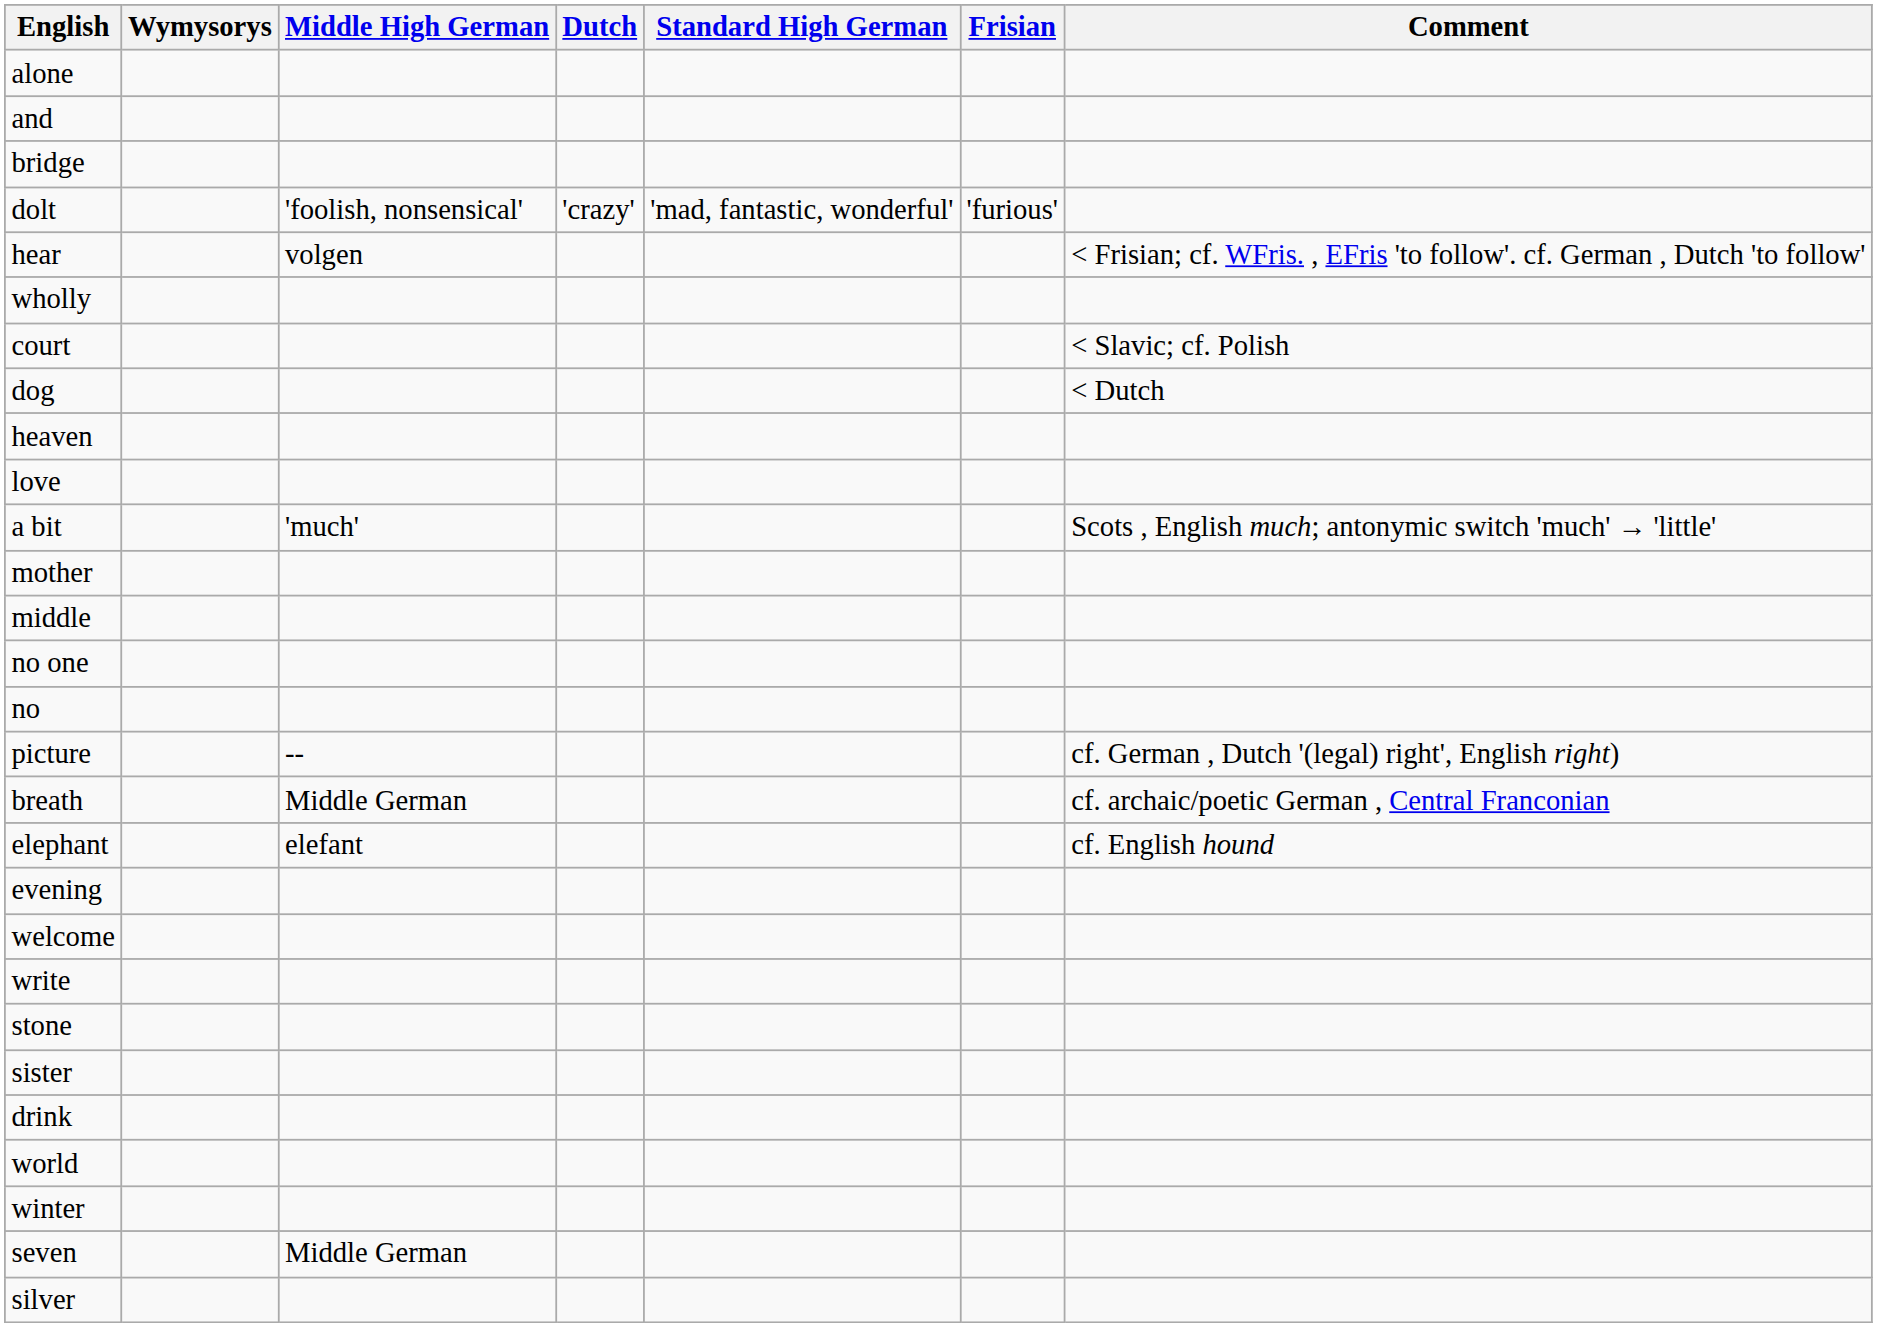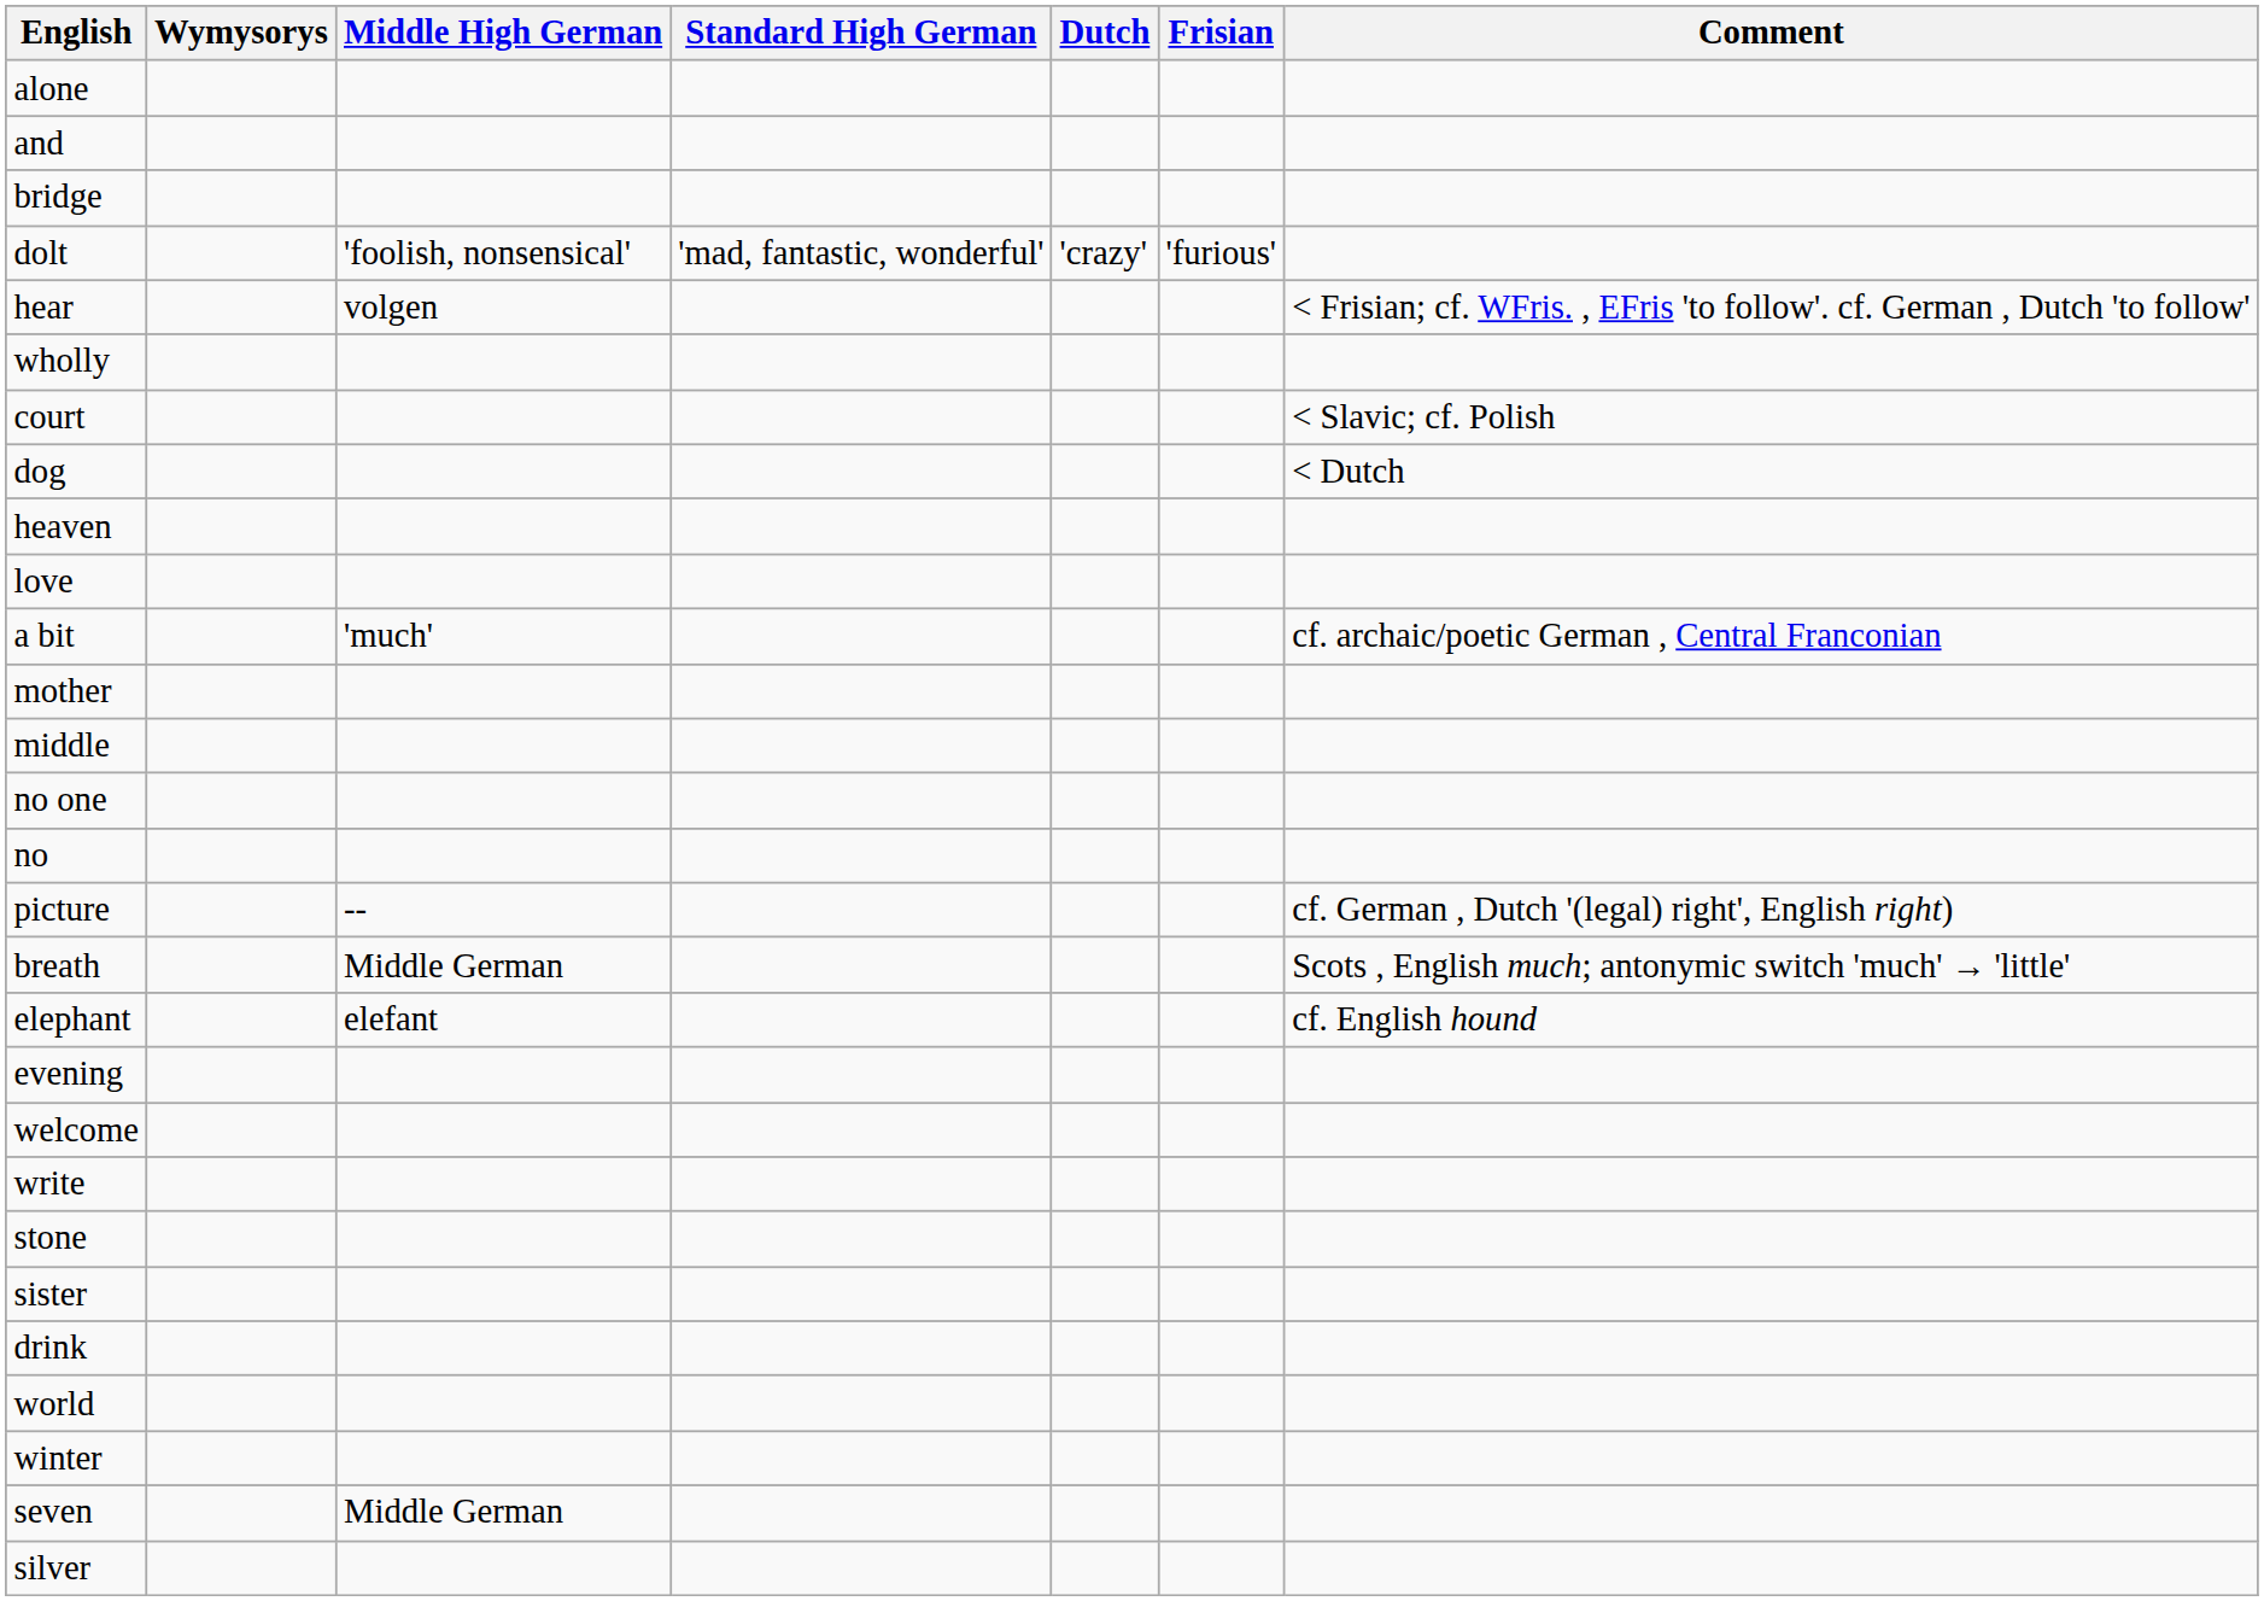 <table class="wikitable">
 <tr>
 <th>English</th>
 <th>Wymysorys</th>
 <th><a href='#'>Middle High German</a></th>
+<th><a href='#'>Standard High German</a></th>
 <th><a href='#'>Dutch</a></th>
-<th><a href='#'>Standard High German</a></th>
 <th><a href='#'>Frisian</a></th>
 <th>Comment</th>
 </tr>
 <tr>
 <td>alone</td>
 <td></td>
 <td></td>
 <td></td>
 <td></td>
 <td></td>
 <td></td>
 </tr>
 <tr>
 <td>and</td>
 <td></td>
 <td></td>
 <td></td>
 <td></td>
 <td></td>
 <td></td>
 </tr>
 <tr>
 <td>bridge</td>
 <td></td>
 <td></td>
 <td></td>
 <td></td>
 <td></td>
 <td></td>
 </tr>
 <tr>
 <td>dolt</td>
 <td></td>
 <td> 'foolish, nonsensical'</td>
+<td> 'mad, fantastic, wonderful'</td>
 <td> 'crazy'</td>
-<td> 'mad, fantastic, wonderful'</td>
 <td> 'furious'</td>
 <td></td>
 </tr>
 <tr>
 <td>hear</td>
 <td></td>
 <td>volgen</td>
 <td></td>
 <td></td>
 <td></td>
 <td>< Frisian; cf. <a href='#'>WFris.</a> , <a href='#'>EFris</a>  'to follow'. cf. German , Dutch  'to follow'</td>
 </tr>
 <tr>
 <td>wholly</td>
 <td></td>
 <td></td>
 <td></td>
 <td></td>
 <td></td>
 <td></td>
 </tr>
 <tr>
 <td>court</td>
 <td></td>
 <td></td>
 <td></td>
 <td></td>
 <td></td>
 <td>< Slavic; cf. Polish </td>
 </tr>
 <tr>
 <td>dog</td>
 <td></td>
 <td></td>
 <td></td>
 <td></td>
 <td></td>
 <td>< Dutch</td>
 </tr>
 <tr>
 <td>heaven</td>
 <td></td>
 <td></td>
 <td></td>
 <td></td>
 <td></td>
 <td></td>
 </tr>
 <tr>
 <td>love</td>
 <td></td>
 <td></td>
 <td></td>
 <td></td>
 <td></td>
 <td></td>
 </tr>
 <tr>
 <td>a bit</td>
 <td></td>
 <td> 'much'</td>
 <td></td>
 <td></td>
 <td></td>
-<td>Scots , English <em>much</em>; antonymic switch 'much' → 'little'</td>
+<td>cf. archaic/poetic German , <a href='#'>Central Franconian</a> </td>
 </tr>
 <tr>
 <td>mother</td>
 <td></td>
 <td></td>
 <td></td>
 <td></td>
 <td></td>
 <td></td>
 </tr>
 <tr>
 <td>middle</td>
 <td></td>
 <td></td>
 <td></td>
 <td></td>
 <td></td>
 <td></td>
 </tr>
 <tr>
 <td>no one</td>
 <td></td>
 <td></td>
 <td></td>
 <td></td>
 <td></td>
 <td></td>
 </tr>
 <tr>
 <td>no</td>
 <td></td>
 <td></td>
 <td></td>
 <td></td>
 <td></td>
 <td></td>
 </tr>
 <tr>
 <td>picture</td>
 <td></td>
 <td>--</td>
 <td></td>
 <td></td>
 <td></td>
 <td>cf. German , Dutch  '(legal) right', English <em>right</em>)</td>
 </tr>
 <tr>
 <td>breath</td>
 <td></td>
 <td>Middle German </td>
 <td></td>
 <td></td>
 <td></td>
-<td>cf. archaic/poetic German , <a href='#'>Central Franconian</a> </td>
+<td>Scots , English <em>much</em>; antonymic switch 'much' → 'little'</td>
 </tr>
 <tr>
 <td>elephant</td>
 <td></td>
 <td>elefant</td>
 <td></td>
 <td></td>
 <td></td>
 <td>cf. English <em>hound</em></td>
 </tr>
 <tr>
 <td>evening</td>
 <td></td>
 <td></td>
 <td></td>
 <td></td>
 <td></td>
 <td></td>
 </tr>
 <tr>
 <td>welcome</td>
 <td></td>
 <td></td>
 <td></td>
 <td></td>
 <td></td>
 <td></td>
 </tr>
 <tr>
 <td>write</td>
 <td></td>
 <td></td>
 <td></td>
 <td></td>
 <td></td>
 <td></td>
 </tr>
 <tr>
 <td>stone</td>
 <td></td>
 <td></td>
 <td></td>
 <td></td>
 <td></td>
 <td></td>
 </tr>
 <tr>
 <td>sister</td>
 <td></td>
 <td></td>
 <td></td>
 <td></td>
 <td></td>
 <td></td>
 </tr>
 <tr>
 <td>drink</td>
 <td></td>
 <td></td>
 <td></td>
 <td></td>
 <td></td>
 <td></td>
 </tr>
 <tr>
 <td>world</td>
 <td></td>
 <td></td>
 <td></td>
 <td></td>
 <td></td>
 <td></td>
 </tr>
 <tr>
 <td>winter</td>
 <td></td>
 <td></td>
 <td></td>
 <td></td>
 <td></td>
 <td></td>
 </tr>
 <tr>
 <td>seven</td>
 <td></td>
 <td>Middle German </td>
 <td></td>
 <td></td>
 <td></td>
 <td></td>
 </tr>
 <tr>
 <td>silver</td>
 <td></td>
 <td></td>
 <td></td>
 <td></td>
 <td></td>
 <td></td>
 </tr>
 </table>
